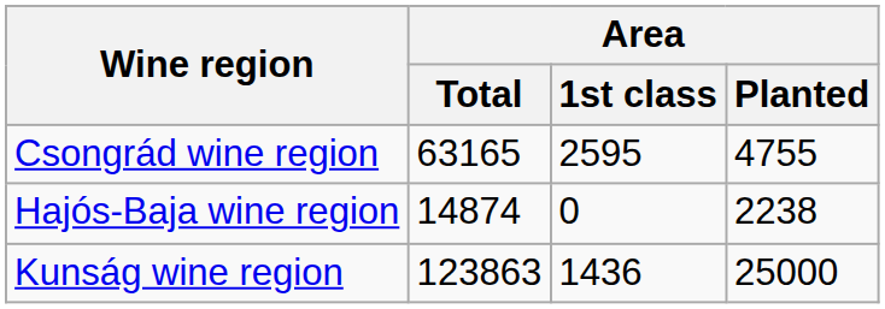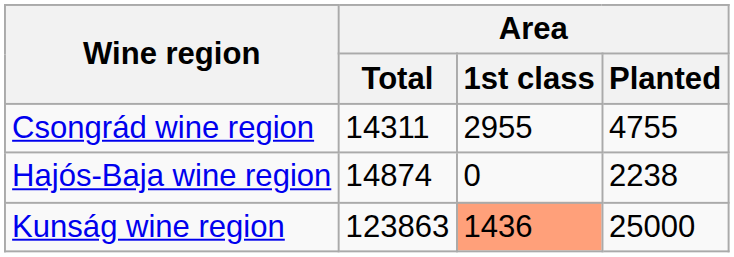 <table class="wikitable">
 <tr>
 <th rowspan=2>Wine region</th>
 <th colspan=3>Area</th>
 </tr>
 <tr>
 <th>Total</th>
 <th>1st class</th>
 <th>Planted</th>
 </tr>
 <tr>
 <td><a href='#'>Csongrád wine region</a></td>
-<td>63165</td>
-<td>2595</td>
+<td>14311</td>
+<td>2955</td>
 <td>4755</td>
 </tr>
 <tr>
 <td><a href='#'>Hajós-Baja wine region</a></td>
 <td>14874</td>
 <td>0</td>
 <td>2238</td>
 </tr>
 <tr>
 <td><a href='#'>Kunság wine region</a></td>
 <td>123863</td>
-<td>1436</td>
+<td style="background: lightsalmon;">1436</td>
 <td>25000</td>
 </tr>
 </table>
